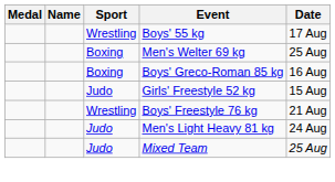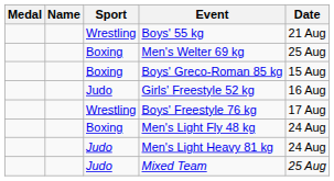 <table class="wikitable sortable" style="font-size:90%">
 <tr>
 <th>Medal</th>
 <th>Name</th>
 <th>Sport</th>
 <th>Event</th>
 <th>Date</th>
 </tr>
 <tr>
 <td></td>
 <td></td>
 <td><a href='#'>Wrestling</a></td>
 <td><a href='#'>Boys' 55 kg</a></td>
-<td>17 Aug</td>
+<td>21 Aug</td>
 </tr>
 <tr>
 <td></td>
 <td></td>
 <td><a href='#'>Boxing</a></td>
 <td><a href='#'>Men's Welter 69 kg</a></td>
 <td>25 Aug</td>
 </tr>
 <tr>
 <td></td>
 <td></td>
 <td><a href='#'>Boxing</a></td>
 <td><a href='#'>Boys' Greco-Roman 85 kg</a></td>
-<td>16 Aug</td>
+<td>15 Aug</td>
 </tr>
 <tr>
 <td></td>
 <td></td>
 <td><a href='#'>Judo</a></td>
 <td><a href='#'>Girls' Freestyle 52 kg</a></td>
-<td>15 Aug</td>
+<td>16 Aug</td>
 </tr>
 <tr>
 <td></td>
 <td></td>
 <td><a href='#'>Wrestling</a></td>
 <td><a href='#'>Boys' Freestyle 76 kg</a></td>
-<td>21 Aug</td>
+<td>17 Aug</td>
+</tr>
+<tr>
+<td></td>
+<td></td>
+<td><a href='#'>Boxing</a></td>
+<td><a href='#'>Men's Light Fly 48 kg</a></td>
+<td>24 Aug</td>
 </tr>
 <tr>
 <td></td>
 <td></td>
 <td><em><a href='#'>Judo</a></em></td>
 <td><a href='#'>Men's Light Heavy 81 kg</a></td>
 <td>24 Aug</td>
 </tr>
 <tr>
 <td><em></em></td>
 <td><em></em></td>
 <td><em><a href='#'>Judo</a></em></td>
 <td><em><a href='#'>Mixed Team</a></em></td>
 <td><em>25 Aug</em></td>
 </tr>
 </table>
